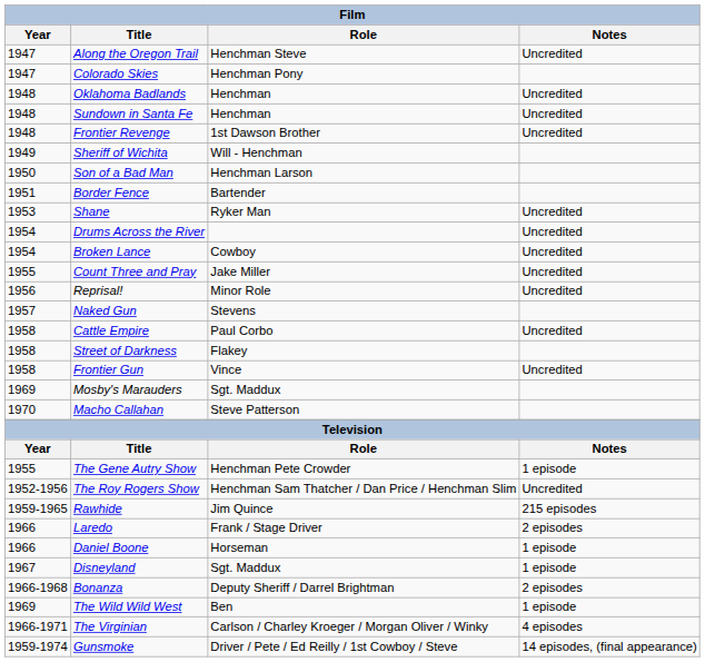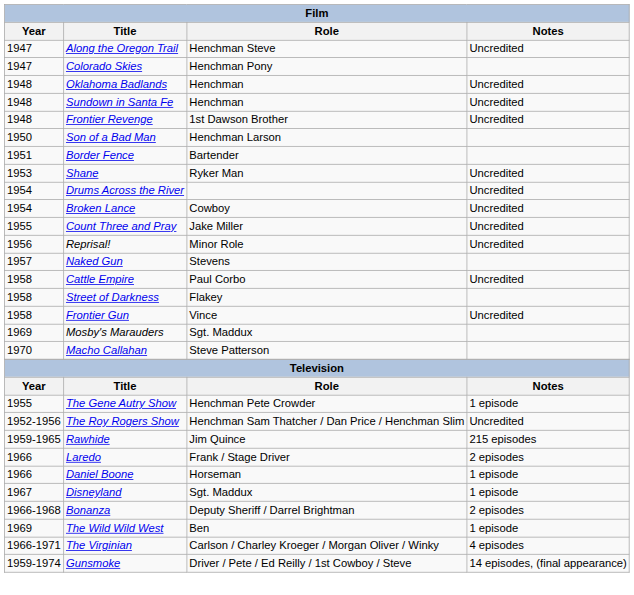 <table class="wikitable" style="font-size: 90%;">
 <tr>
 <th colspan="4" style="background: LightSteelBlue;">Film</th>
 </tr>
 <tr>
 <th>Year</th>
 <th>Title</th>
 <th>Role</th>
 <th>Notes</th>
 </tr>
 <tr>
 <td>1947</td>
 <td><em><a href='#'>Along the Oregon Trail</a></em></td>
 <td>Henchman Steve</td>
 <td>Uncredited</td>
 </tr>
 <tr>
 <td>1947</td>
 <td><em><a href='#'>Colorado Skies</a></em></td>
 <td>Henchman Pony</td>
 <td></td>
 </tr>
 <tr>
 <td>1948</td>
 <td><em><a href='#'>Oklahoma Badlands</a></em></td>
 <td>Henchman</td>
 <td>Uncredited</td>
 </tr>
 <tr>
 <td>1948</td>
 <td><em><a href='#'>Sundown in Santa Fe</a></em></td>
 <td>Henchman</td>
 <td>Uncredited</td>
 </tr>
 <tr>
 <td>1948</td>
 <td><em><a href='#'>Frontier Revenge</a></em></td>
 <td>1st Dawson Brother</td>
 <td>Uncredited</td>
-</tr>
-<tr>
-<td>1949</td>
-<td><em><a href='#'>Sheriff of Wichita</a></em></td>
-<td>Will - Henchman</td>
-<td></td>
 </tr>
 <tr>
 <td>1950</td>
 <td><em><a href='#'>Son of a Bad Man</a></em></td>
 <td>Henchman Larson</td>
 <td></td>
 </tr>
 <tr>
 <td>1951</td>
 <td><em><a href='#'>Border Fence</a></em></td>
 <td>Bartender</td>
 <td></td>
 </tr>
 <tr>
 <td>1953</td>
 <td><em><a href='#'>Shane</a></em></td>
 <td>Ryker Man</td>
 <td>Uncredited</td>
 </tr>
 <tr>
 <td>1954</td>
 <td><em><a href='#'>Drums Across the River</a></em></td>
 <td></td>
 <td>Uncredited</td>
 </tr>
 <tr>
 <td>1954</td>
 <td><em><a href='#'>Broken Lance</a></em></td>
 <td>Cowboy</td>
 <td>Uncredited</td>
 </tr>
 <tr>
 <td>1955</td>
 <td><em><a href='#'>Count Three and Pray</a></em></td>
 <td>Jake Miller</td>
 <td>Uncredited</td>
 </tr>
 <tr>
 <td>1956</td>
 <td><em>Reprisal!</em></td>
 <td>Minor Role</td>
 <td>Uncredited</td>
 </tr>
 <tr>
 <td>1957</td>
 <td><em><a href='#'>Naked Gun</a></em></td>
 <td>Stevens</td>
 <td></td>
 </tr>
 <tr>
 <td>1958</td>
 <td><em><a href='#'>Cattle Empire</a></em></td>
 <td>Paul Corbo</td>
 <td>Uncredited</td>
 </tr>
 <tr>
 <td>1958</td>
 <td><em><a href='#'>Street of Darkness</a></em></td>
 <td>Flakey</td>
 <td></td>
 </tr>
 <tr>
 <td>1958</td>
 <td><em><a href='#'>Frontier Gun</a></em></td>
 <td>Vince</td>
 <td>Uncredited</td>
 </tr>
 <tr>
 <td>1969</td>
 <td><em>Mosby's Marauders</em></td>
 <td>Sgt. Maddux</td>
 <td></td>
 </tr>
 <tr>
 <td>1970</td>
 <td><em><a href='#'>Macho Callahan</a></em></td>
 <td>Steve Patterson</td>
 <td></td>
 </tr>
 <tr>
 </tr>
 <tr>
 <th colspan="4" style="background: LightSteelBlue;">Television</th>
 </tr>
 <tr>
 <th>Year</th>
 <th>Title</th>
 <th>Role</th>
 <th>Notes</th>
 </tr>
 <tr>
 <td>1955</td>
 <td><em><a href='#'>The Gene Autry Show</a></em></td>
 <td>Henchman Pete Crowder</td>
 <td>1 episode</td>
 </tr>
 <tr>
 <td>1952-1956</td>
 <td><em><a href='#'>The Roy Rogers Show</a></em></td>
 <td>Henchman Sam Thatcher / Dan Price / Henchman Slim</td>
 <td>Uncredited</td>
 </tr>
 <tr>
 <td>1959-1965</td>
 <td><em><a href='#'>Rawhide</a></em></td>
 <td>Jim Quince</td>
 <td>215 episodes</td>
 </tr>
 <tr>
 <td>1966</td>
 <td><em><a href='#'>Laredo</a></em></td>
 <td>Frank / Stage Driver</td>
 <td>2 episodes</td>
 </tr>
 <tr>
 <td>1966</td>
 <td><em><a href='#'>Daniel Boone</a></em></td>
 <td>Horseman</td>
 <td>1 episode</td>
 </tr>
 <tr>
 <td>1967</td>
 <td><em><a href='#'>Disneyland</a></em></td>
 <td>Sgt. Maddux</td>
 <td>1 episode</td>
 </tr>
 <tr>
 <td>1966-1968</td>
 <td><em><a href='#'>Bonanza</a></em></td>
 <td>Deputy Sheriff / Darrel Brightman</td>
 <td>2 episodes</td>
 </tr>
 <tr>
 <td>1969</td>
 <td><em><a href='#'>The Wild Wild West</a></em></td>
 <td>Ben</td>
 <td>1 episode</td>
 </tr>
 <tr>
 <td>1966-1971</td>
 <td><em><a href='#'>The Virginian</a></em></td>
 <td>Carlson / Charley Kroeger / Morgan Oliver / Winky</td>
 <td>4 episodes</td>
 </tr>
 <tr>
 <td>1959-1974</td>
 <td><em><a href='#'>Gunsmoke</a></em></td>
 <td>Driver / Pete / Ed Reilly / 1st Cowboy / Steve</td>
 <td>14 episodes, (final appearance)</td>
 </tr>
 </table>
